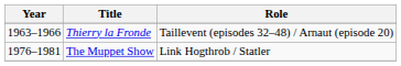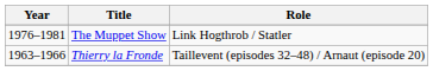 <table class="wikitable sortable">
 <tr>
 <th>Year</th>
 <th>Title</th>
 <th>Role</th>
 </tr>
 <tr>
 </tr>
 <tr>
+<td>1976–1981</td>
+<td><a href='#'>The Muppet Show</a></td>
+<td>Link Hogthrob / Statler</td>
+</tr>
+<tr>
 <td>1963–1966</td>
 <td><em><a href='#'>Thierry la Fronde</a></em></td>
 <td>Taillevent (episodes 32–48) / Arnaut (episode 20)</td>
 </tr>
 <tr>
-<td>1976–1981</td>
-<td><a href='#'>The Muppet Show</a></td>
-<td>Link Hogthrob / Statler</td>
-</tr>
-<tr>
 </tr>
 </table>
